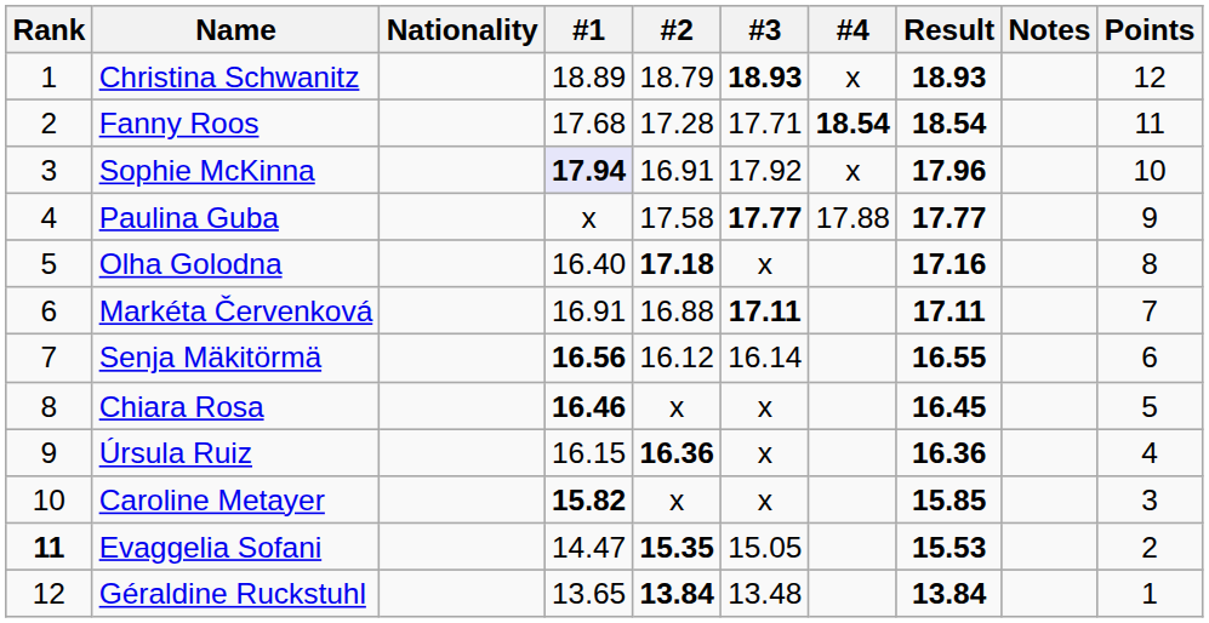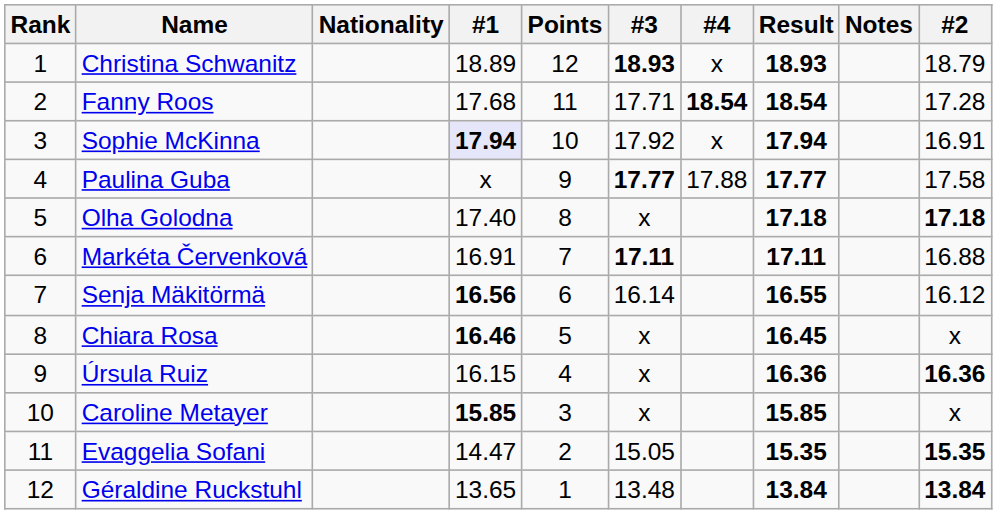 <table class="wikitable sortable" style="text-align:center; font-size:95%">
 <tr>
 <th>Rank</th>
 <th>Name</th>
 <th>Nationality</th>
 <th>#1</th>
-<th>#2</th>
+<th>Points</th>
 <th>#3</th>
 <th>#4</th>
 <th>Result</th>
 <th>Notes</th>
-<th>Points</th>
+<th>#2</th>
 </tr>
 <tr>
 <td>1</td>
 <td align=left><a href='#'>Christina Schwanitz</a></td>
 <td align=left></td>
 <td>18.89</td>
-<td>18.79</td>
+<td>12</td>
 <td><strong>18.93</strong></td>
 <td>x</td>
 <td><strong>18.93</strong></td>
 <td></td>
-<td>12</td>
+<td>18.79</td>
 </tr>
 <tr>
 <td>2</td>
 <td align=left><a href='#'>Fanny Roos</a></td>
 <td align=left></td>
 <td>17.68</td>
-<td>17.28</td>
+<td>11</td>
 <td>17.71</td>
 <td><strong>18.54</strong></td>
 <td><strong>18.54</strong></td>
 <td></td>
-<td>11</td>
+<td>17.28</td>
 </tr>
 <tr>
 <td>3</td>
 <td align=left><a href='#'>Sophie McKinna</a></td>
 <td align=left></td>
 <td style="background: lavender;"><strong>17.94</strong></td>
-<td>16.91</td>
+<td>10</td>
 <td>17.92</td>
 <td>x</td>
-<td><strong>17.96</strong></td>
+<td><strong>17.94</strong></td>
 <td></td>
-<td>10</td>
+<td>16.91</td>
 </tr>
 <tr>
 <td>4</td>
 <td align=left><a href='#'>Paulina Guba</a></td>
 <td align=left></td>
 <td>x</td>
-<td>17.58</td>
+<td>9</td>
 <td><strong>17.77</strong></td>
 <td>17.88</td>
 <td><strong>17.77</strong></td>
 <td></td>
-<td>9</td>
+<td>17.58</td>
 </tr>
 <tr>
 <td>5</td>
 <td align=left><a href='#'>Olha Golodna</a></td>
 <td align=left></td>
-<td>16.40</td>
-<td><strong>17.18</strong></td>
+<td>17.40</td>
+<td>8</td>
 <td>x</td>
 <td></td>
-<td><strong>17.16</strong></td>
+<td><strong>17.18</strong></td>
 <td></td>
-<td>8</td>
+<td><strong>17.18</strong></td>
 </tr>
 <tr>
 <td>6</td>
 <td align=left><a href='#'>Markéta Červenková</a></td>
 <td align=left></td>
 <td>16.91</td>
-<td>16.88</td>
+<td>7</td>
 <td><strong>17.11</strong></td>
 <td></td>
 <td><strong>17.11</strong></td>
 <td></td>
-<td>7</td>
+<td>16.88</td>
 </tr>
 <tr>
 <td>7</td>
 <td align=left><a href='#'>Senja Mäkitörmä</a></td>
 <td align=left></td>
 <td><strong>16.56</strong></td>
-<td>16.12</td>
+<td>6</td>
 <td>16.14</td>
 <td></td>
 <td><strong>16.55</strong></td>
 <td></td>
-<td>6</td>
+<td>16.12</td>
 </tr>
 <tr>
 <td>8</td>
 <td align=left><a href='#'>Chiara Rosa</a></td>
 <td align=left></td>
 <td><strong>16.46</strong></td>
-<td>x</td>
+<td>5</td>
 <td>x</td>
 <td></td>
 <td><strong>16.45</strong></td>
 <td></td>
-<td>5</td>
+<td>x</td>
 </tr>
 <tr>
 <td>9</td>
 <td align=left><a href='#'>Úrsula Ruiz</a></td>
 <td align=left></td>
 <td>16.15</td>
-<td><strong>16.36</strong></td>
+<td>4</td>
 <td>x</td>
 <td></td>
 <td><strong>16.36</strong></td>
 <td></td>
-<td>4</td>
+<td><strong>16.36</strong></td>
 </tr>
 <tr>
 <td>10</td>
 <td align=left><a href='#'>Caroline Metayer</a></td>
 <td align=left></td>
-<td><strong>15.82</strong></td>
-<td>x</td>
+<td><strong>15.85</strong></td>
+<td>3</td>
 <td>x</td>
 <td></td>
 <td><strong>15.85</strong></td>
 <td></td>
-<td>3</td>
+<td>x</td>
 </tr>
 <tr>
-<td><strong>11</strong></td>
+<td>11</td>
 <td align=left><a href='#'>Evaggelia Sofani</a></td>
 <td align=left></td>
 <td>14.47</td>
-<td><strong>15.35</strong></td>
+<td>2</td>
 <td>15.05</td>
 <td></td>
-<td><strong>15.53</strong></td>
+<td><strong>15.35</strong></td>
 <td></td>
-<td>2</td>
+<td><strong>15.35</strong></td>
 </tr>
 <tr>
 <td>12</td>
 <td align=left><a href='#'>Géraldine Ruckstuhl</a></td>
 <td align=left></td>
 <td>13.65</td>
-<td><strong>13.84</strong></td>
+<td>1</td>
 <td>13.48</td>
 <td></td>
 <td><strong>13.84</strong></td>
 <td></td>
-<td>1</td>
+<td><strong>13.84</strong></td>
 </tr>
 </table>
